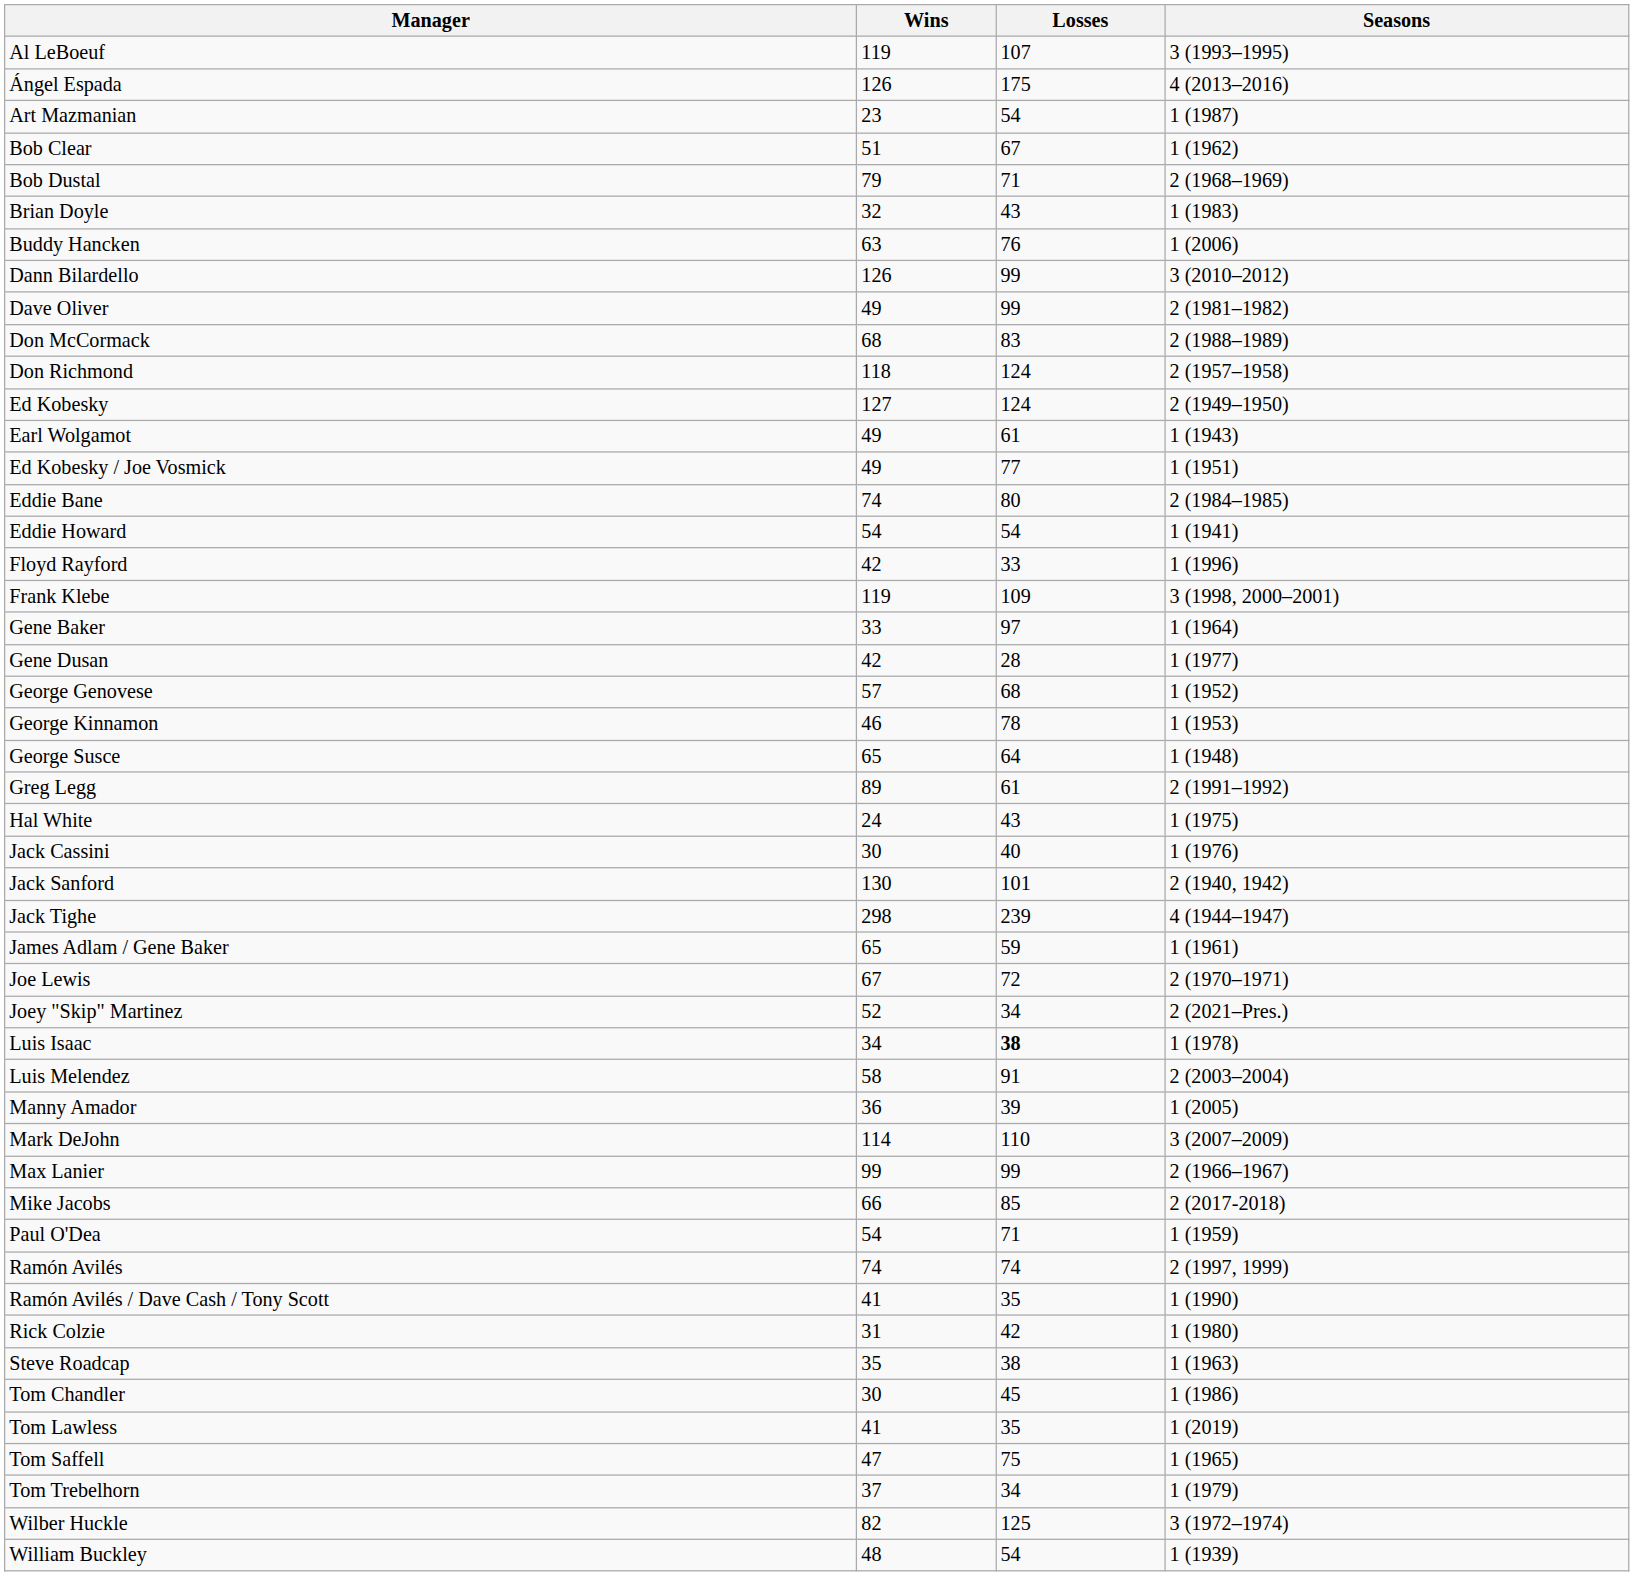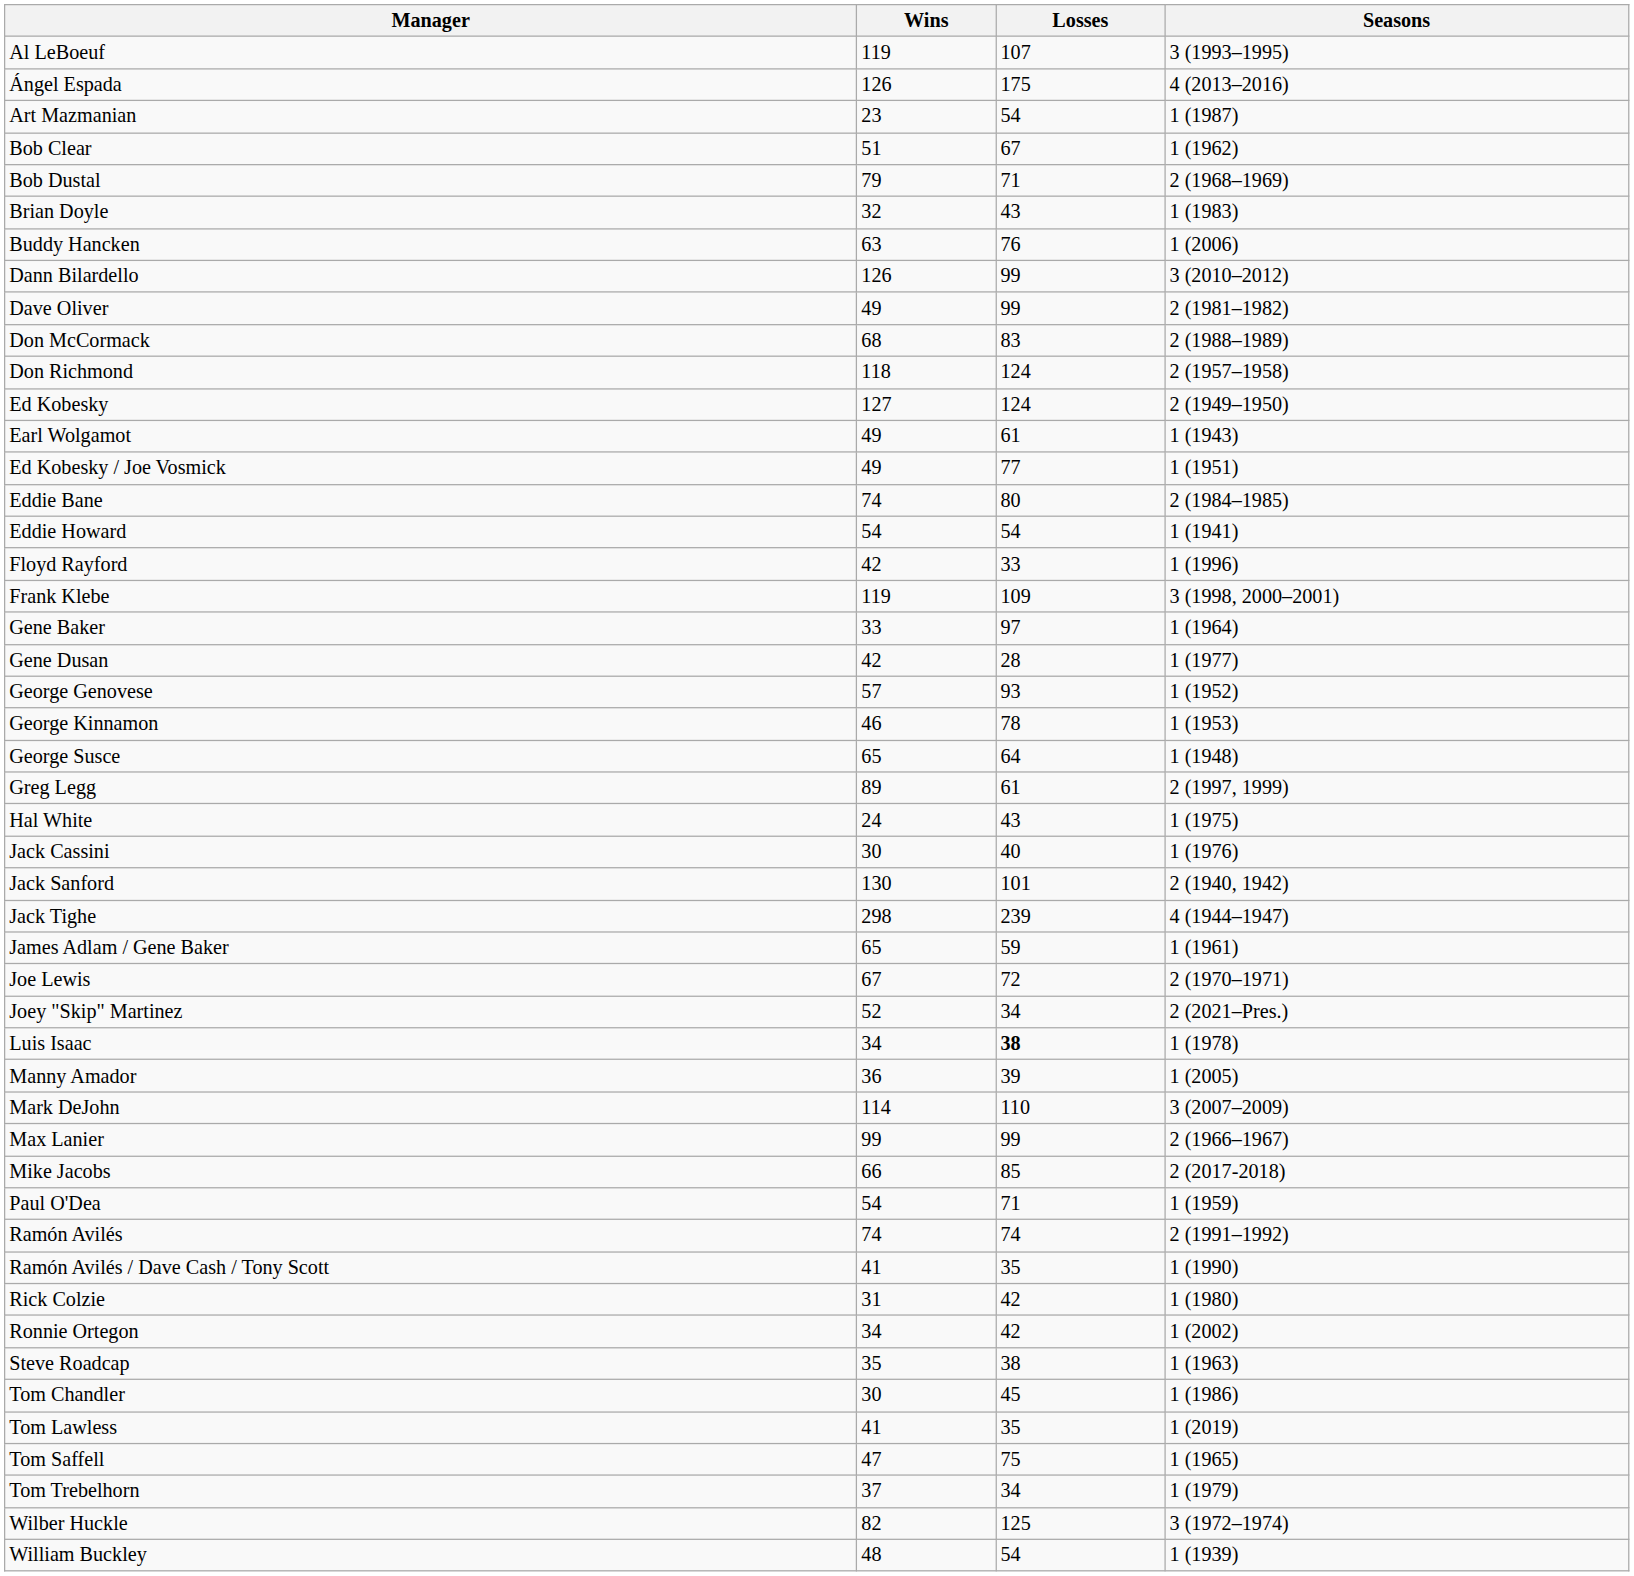 <table class="wikitable sortable" style="width:65%; height:200px;" cellpadding="0">
 <tr>
 <th>Manager</th>
 <th>Wins</th>
 <th>Losses</th>
 <th>Seasons</th>
 </tr>
 <tr>
 <td>Al LeBoeuf</td>
 <td>119</td>
 <td>107</td>
 <td>3 (1993–1995)</td>
 </tr>
 <tr>
 <td>Ángel Espada</td>
 <td>126</td>
 <td>175</td>
 <td>4 (2013–2016)</td>
 </tr>
 <tr>
 <td>Art Mazmanian</td>
 <td>23</td>
 <td>54</td>
 <td>1 (1987)</td>
 </tr>
 <tr>
 <td>Bob Clear</td>
 <td>51</td>
 <td>67</td>
 <td>1 (1962)</td>
 </tr>
 <tr>
 <td>Bob Dustal</td>
 <td>79</td>
 <td>71</td>
 <td>2 (1968–1969)</td>
 </tr>
 <tr>
 <td>Brian Doyle</td>
 <td>32</td>
 <td>43</td>
 <td>1 (1983)</td>
 </tr>
 <tr>
 <td>Buddy Hancken</td>
 <td>63</td>
 <td>76</td>
 <td>1 (2006)</td>
 </tr>
 <tr>
 <td>Dann Bilardello</td>
 <td>126</td>
 <td>99</td>
 <td>3 (2010–2012)</td>
 </tr>
 <tr>
 <td>Dave Oliver</td>
 <td>49</td>
 <td>99</td>
 <td>2 (1981–1982)</td>
 </tr>
 <tr>
 <td>Don McCormack</td>
 <td>68</td>
 <td>83</td>
 <td>2 (1988–1989)</td>
 </tr>
 <tr>
 <td>Don Richmond</td>
 <td>118</td>
 <td>124</td>
 <td>2 (1957–1958)</td>
 </tr>
 <tr>
 <td>Ed Kobesky</td>
 <td>127</td>
 <td>124</td>
 <td>2 (1949–1950)</td>
 </tr>
 <tr>
 <td>Earl Wolgamot</td>
 <td>49</td>
 <td>61</td>
 <td>1 (1943)</td>
 </tr>
 <tr>
 <td>Ed Kobesky / Joe Vosmick</td>
 <td>49</td>
 <td>77</td>
 <td>1 (1951)</td>
 </tr>
 <tr>
 <td>Eddie Bane</td>
 <td>74</td>
 <td>80</td>
 <td>2 (1984–1985)</td>
 </tr>
 <tr>
 <td>Eddie Howard</td>
 <td>54</td>
 <td>54</td>
 <td>1 (1941)</td>
 </tr>
 <tr>
 <td>Floyd Rayford</td>
 <td>42</td>
 <td>33</td>
 <td>1 (1996)</td>
 </tr>
 <tr>
 <td>Frank Klebe</td>
 <td>119</td>
 <td>109</td>
 <td>3 (1998, 2000–2001)</td>
 </tr>
 <tr>
 <td>Gene Baker</td>
 <td>33</td>
 <td>97</td>
 <td>1 (1964)</td>
 </tr>
 <tr>
 <td>Gene Dusan</td>
 <td>42</td>
 <td>28</td>
 <td>1 (1977)</td>
 </tr>
 <tr>
 <td>George Genovese</td>
 <td>57</td>
-<td>68</td>
+<td>93</td>
 <td>1 (1952)</td>
 </tr>
 <tr>
 <td>George Kinnamon</td>
 <td>46</td>
 <td>78</td>
 <td>1 (1953)</td>
 </tr>
 <tr>
 <td>George Susce</td>
 <td>65</td>
 <td>64</td>
 <td>1 (1948)</td>
 </tr>
 <tr>
 <td>Greg Legg</td>
 <td>89</td>
 <td>61</td>
-<td>2 (1991–1992)</td>
+<td>2 (1997, 1999)</td>
 </tr>
 <tr>
 <td>Hal White</td>
 <td>24</td>
 <td>43</td>
 <td>1 (1975)</td>
 </tr>
 <tr>
 <td>Jack Cassini</td>
 <td>30</td>
 <td>40</td>
 <td>1 (1976)</td>
 </tr>
 <tr>
 <td>Jack Sanford</td>
 <td>130</td>
 <td>101</td>
 <td>2 (1940, 1942)</td>
 </tr>
 <tr>
 <td>Jack Tighe</td>
 <td>298</td>
 <td>239</td>
 <td>4 (1944–1947)</td>
 </tr>
 <tr>
 <td>James Adlam / Gene Baker</td>
 <td>65</td>
 <td>59</td>
 <td>1 (1961)</td>
 </tr>
 <tr>
 <td>Joe Lewis</td>
 <td>67</td>
 <td>72</td>
 <td>2 (1970–1971)</td>
 </tr>
 <tr>
 <td>Joey "Skip" Martinez</td>
 <td>52</td>
 <td>34</td>
 <td>2 (2021–Pres.)</td>
 </tr>
 <tr>
 <td>Luis Isaac</td>
 <td>34</td>
 <td><strong>38</strong></td>
 <td>1 (1978)</td>
 </tr>
 <tr>
-<td>Luis Melendez</td>
-<td>58</td>
-<td>91</td>
-<td>2 (2003–2004)</td>
-</tr>
-<tr>
 <td>Manny Amador</td>
 <td>36</td>
 <td>39</td>
 <td>1 (2005)</td>
 </tr>
 <tr>
 <td>Mark DeJohn</td>
 <td>114</td>
 <td>110</td>
 <td>3 (2007–2009)</td>
 </tr>
 <tr>
 <td>Max Lanier</td>
 <td>99</td>
 <td>99</td>
 <td>2 (1966–1967)</td>
 </tr>
 <tr>
 <td>Mike Jacobs</td>
 <td>66</td>
 <td>85</td>
 <td>2 (2017-2018)</td>
 </tr>
 <tr>
 <td>Paul O'Dea</td>
 <td>54</td>
 <td>71</td>
 <td>1 (1959)</td>
 </tr>
 <tr>
 <td>Ramón Avilés</td>
 <td>74</td>
 <td>74</td>
-<td>2 (1997, 1999)</td>
+<td>2 (1991–1992)</td>
 </tr>
 <tr>
 <td>Ramón Avilés / Dave Cash / Tony Scott</td>
 <td>41</td>
 <td>35</td>
 <td>1 (1990)</td>
 </tr>
 <tr>
 <td>Rick Colzie</td>
 <td>31</td>
 <td>42</td>
 <td>1 (1980)</td>
+</tr>
+<tr>
+<td>Ronnie Ortegon</td>
+<td>34</td>
+<td>42</td>
+<td>1 (2002)</td>
 </tr>
 <tr>
 <td>Steve Roadcap</td>
 <td>35</td>
 <td>38</td>
 <td>1 (1963)</td>
 </tr>
 <tr>
 <td>Tom Chandler</td>
 <td>30</td>
 <td>45</td>
 <td>1 (1986)</td>
 </tr>
 <tr>
 <td>Tom Lawless</td>
 <td>41</td>
 <td>35</td>
 <td>1 (2019)</td>
 </tr>
 <tr>
 <td>Tom Saffell</td>
 <td>47</td>
 <td>75</td>
 <td>1 (1965)</td>
 </tr>
 <tr>
 <td>Tom Trebelhorn</td>
 <td>37</td>
 <td>34</td>
 <td>1 (1979)</td>
 </tr>
 <tr>
 <td>Wilber Huckle</td>
 <td>82</td>
 <td>125</td>
 <td>3 (1972–1974)</td>
 </tr>
 <tr>
 <td>William Buckley</td>
 <td>48</td>
 <td>54</td>
 <td>1 (1939)</td>
 </tr>
 </table>
